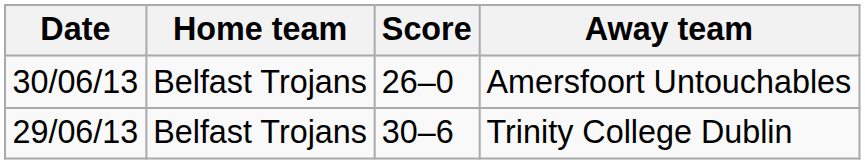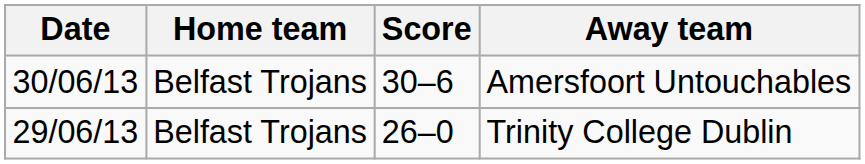 <table class="wikitable">
 <tr>
 <th>Date</th>
 <th>Home team</th>
 <th>Score</th>
 <th>Away team</th>
 </tr>
 <tr>
 <td>30/06/13</td>
 <td>Belfast Trojans</td>
-<td>26–0</td>
+<td>30–6</td>
 <td>Amersfoort Untouchables</td>
 </tr>
 <tr>
 <td>29/06/13</td>
 <td>Belfast Trojans</td>
-<td>30–6</td>
+<td>26–0</td>
 <td>Trinity College Dublin</td>
 </tr>
 </table>
